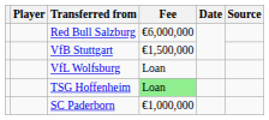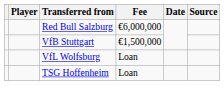 <table class="wikitable plainrowheaders sortable">
 <tr>
 <th></th>
 <th scope="col">Player</th>
 <th>Transferred from</th>
 <th style="width: 65px;">Fee</th>
 <th scope="col">Date</th>
 <th scope="col">Source</th>
 </tr>
 <tr>
 <td align=center></td>
 <td></td>
 <td> <a href='#'>Red Bull Salzburg</a></td>
 <td>€6,000,000</td>
 <td rowspan=2></td>
 <td></td>
 </tr>
 <tr>
 <td align=center></td>
 <td></td>
 <td> <a href='#'>VfB Stuttgart</a></td>
 <td>€1,500,000</td>
 <td></td>
 </tr>
 <tr>
 <td align=center></td>
 <td></td>
 <td> <a href='#'>VfL Wolfsburg</a></td>
 <td>Loan</td>
 <td></td>
 <td></td>
 </tr>
 <tr>
 <td align=center></td>
 <td></td>
 <td> <a href='#'>TSG Hoffenheim</a></td>
-<td style="background: lightgreen;">Loan</td>
-<td></td>
-<td></td>
-</tr>
-<tr>
-<td align=center></td>
-<td></td>
-<td> <a href='#'>SC Paderborn</a></td>
-<td>€1,000,000</td>
+<td>Loan</td>
 <td></td>
 <td></td>
 </tr>
 </table>
